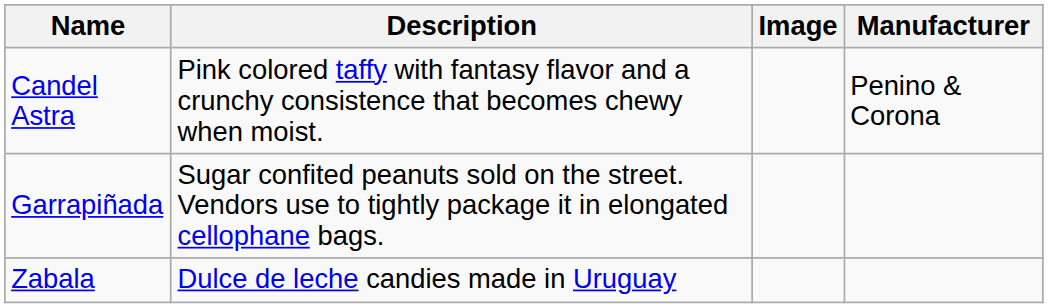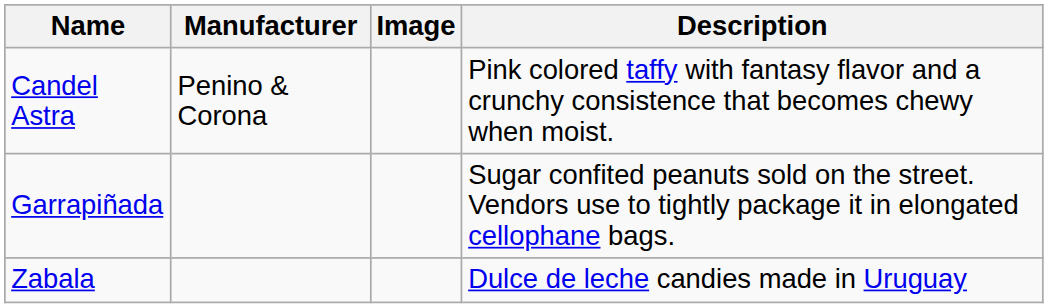 <table class="wikitable sortable">
 <tr>
 <th>Name</th>
+<th>Manufacturer</th>
+<th class="unsortable">Image</th>
 <th>Description</th>
-<th class="unsortable">Image</th>
-<th>Manufacturer</th>
 </tr>
 <tr>
 <td><a href='#'>Candel Astra</a></td>
+<td>Penino & Corona</td>
+<td></td>
 <td>Pink colored <a href='#'>taffy</a> with fantasy flavor and a crunchy consistence that becomes chewy when moist.</td>
-<td></td>
-<td>Penino & Corona</td>
 </tr>
 <tr>
 <td><a href='#'>Garrapiñada</a></td>
-<td>Sugar confited peanuts sold on the street. Vendors use to tightly package it in elongated <a href='#'>cellophane</a> bags.</td>
 <td></td>
 <td></td>
+<td>Sugar confited peanuts sold on the street. Vendors use to tightly package it in elongated <a href='#'>cellophane</a> bags.</td>
 </tr>
 <tr>
 <td><a href='#'>Zabala</a></td>
-<td><a href='#'>Dulce de leche</a> candies made in <a href='#'>Uruguay</a></td>
 <td></td>
 <td></td>
+<td><a href='#'>Dulce de leche</a> candies made in <a href='#'>Uruguay</a></td>
 </tr>
 </table>
